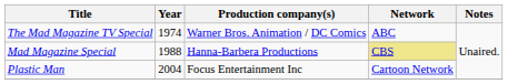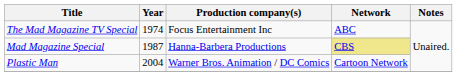 <table class="wikitable plainrowheaders" style="text-align: left">
 <tr>
 <th>Title</th>
 <th>Year</th>
 <th>Production company(s)</th>
 <th>Network</th>
 <th>Notes</th>
 </tr>
 <tr>
 <td><em><a href='#'>The Mad Magazine TV Special</a></em></td>
 <td>1974</td>
-<td><a href='#'>Warner Bros. Animation</a> / <a href='#'>DC Comics</a></td>
+<td>Focus Entertainment Inc</td>
 <td><a href='#'>ABC</a></td>
 <td rowspan="3">Unaired.</td>
 </tr>
 <tr>
 <td><em><a href='#'>Mad Magazine Special</a></em></td>
-<td>1988</td>
+<td>1987</td>
 <td><a href='#'>Hanna-Barbera Productions</a></td>
 <td style="background: khaki;"><a href='#'>CBS</a></td>
 </tr>
 <tr>
 <td><em><a href='#'>Plastic Man</a></em></td>
 <td>2004</td>
-<td>Focus Entertainment Inc</td>
+<td><a href='#'>Warner Bros. Animation</a> / <a href='#'>DC Comics</a></td>
 <td><a href='#'>Cartoon Network</a></td>
 </tr>
 <tr>
 </tr>
 </table>
